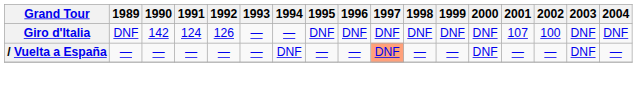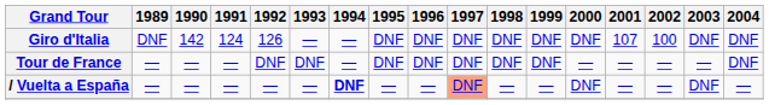 <table class="wikitable plainrowheaders">
 <tr>
 <th scope="col"><a href='#'>Grand Tour</a></th>
 <th scope="col">1989</th>
 <th scope="col">1990</th>
 <th scope="col">1991</th>
 <th scope="col">1992</th>
 <th scope="col">1993</th>
 <th scope="col">1994</th>
 <th scope="col">1995</th>
 <th scope="col">1996</th>
 <th scope="col">1997</th>
 <th scope="col">1998</th>
 <th scope="col">1999</th>
 <th scope="col">2000</th>
 <th scope="col">2001</th>
 <th scope="col">2002</th>
 <th scope="col">2003</th>
 <th scope="col">2004</th>
 </tr>
 <tr style="text-align:center;">
 <th scope="row"> <a href='#'>Giro d'Italia</a></th>
 <td><a href='#'>DNF</a></td>
 <td><a href='#'>142</a></td>
 <td><a href='#'>124</a></td>
 <td><a href='#'>126</a></td>
 <td><a href='#'>—</a></td>
 <td><a href='#'>—</a></td>
 <td><a href='#'>DNF</a></td>
 <td><a href='#'>DNF</a></td>
 <td><a href='#'>DNF</a></td>
 <td><a href='#'>DNF</a></td>
 <td><a href='#'>DNF</a></td>
 <td><a href='#'>DNF</a></td>
 <td><a href='#'>107</a></td>
 <td><a href='#'>100</a></td>
 <td><a href='#'>DNF</a></td>
 <td><a href='#'>DNF</a></td>
 </tr>
 <tr style="text-align:center;">
+<th scope="row"> <a href='#'>Tour de France</a></th>
+<td><a href='#'>—</a></td>
+<td><a href='#'>—</a></td>
+<td><a href='#'>—</a></td>
+<td><a href='#'>DNF</a></td>
+<td><a href='#'>DNF</a></td>
+<td><a href='#'>—</a></td>
+<td><a href='#'>DNF</a></td>
+<td><a href='#'>DNF</a></td>
+<td><a href='#'>DNF</a></td>
+<td><a href='#'>DNF</a></td>
+<td><a href='#'>DNF</a></td>
+<td><a href='#'>—</a></td>
+<td><a href='#'>—</a></td>
+<td><a href='#'>—</a></td>
+<td><a href='#'>—</a></td>
+<td><a href='#'>DNF</a></td>
+</tr>
+<tr style="text-align:center;">
 <th scope="row">/ <a href='#'>Vuelta a España</a></th>
 <td><a href='#'>—</a></td>
 <td><a href='#'>—</a></td>
 <td><a href='#'>—</a></td>
 <td><a href='#'>—</a></td>
 <td><a href='#'>—</a></td>
-<td><a href='#'>DNF</a></td>
+<td><strong><a href='#'>DNF</a></strong></td>
 <td><a href='#'>—</a></td>
 <td><a href='#'>—</a></td>
 <td style="background: lightsalmon;"><a href='#'>DNF</a></td>
 <td><a href='#'>—</a></td>
 <td><a href='#'>—</a></td>
 <td><a href='#'>DNF</a></td>
 <td><a href='#'>—</a></td>
 <td><a href='#'>—</a></td>
 <td><a href='#'>DNF</a></td>
 <td><a href='#'>—</a></td>
 </tr>
 <tr>
 </tr>
 </table>
